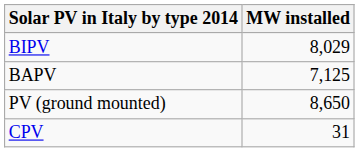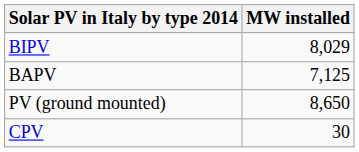 <table class="wikitable">
 <tr>
 <th>Solar PV in Italy by type 2014</th>
 <th>MW installed</th>
 </tr>
 <tr>
 <td><a href='#'>BIPV</a></td>
 <td align="right">8,029</td>
 </tr>
 <tr>
 <td>BAPV</td>
 <td align="right">7,125</td>
 </tr>
 <tr>
 <td>PV (ground mounted)</td>
 <td align="right">8,650</td>
 </tr>
 <tr>
 <td><a href='#'>CPV</a></td>
-<td align="right">31</td>
+<td align="right">30</td>
 </tr>
 </table>
